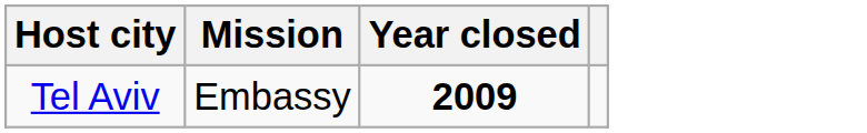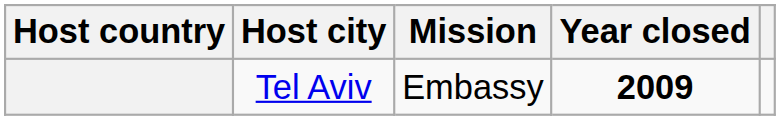 <table class="wikitable plainrowheaders" style="text-align:center;">
 <tr>
+<th scope="col">Host country</th>
 <th scope="col">Host city</th>
 <th scope="col">Mission</th>
 <th scope="col">Year closed</th>
 <th scope="col"></th>
 </tr>
 <tr>
+<th scope="row"></th>
 <td><a href='#'>Tel Aviv</a></td>
 <td>Embassy</td>
 <td><strong>2009</strong></td>
 <td></td>
 </tr>
 </table>
